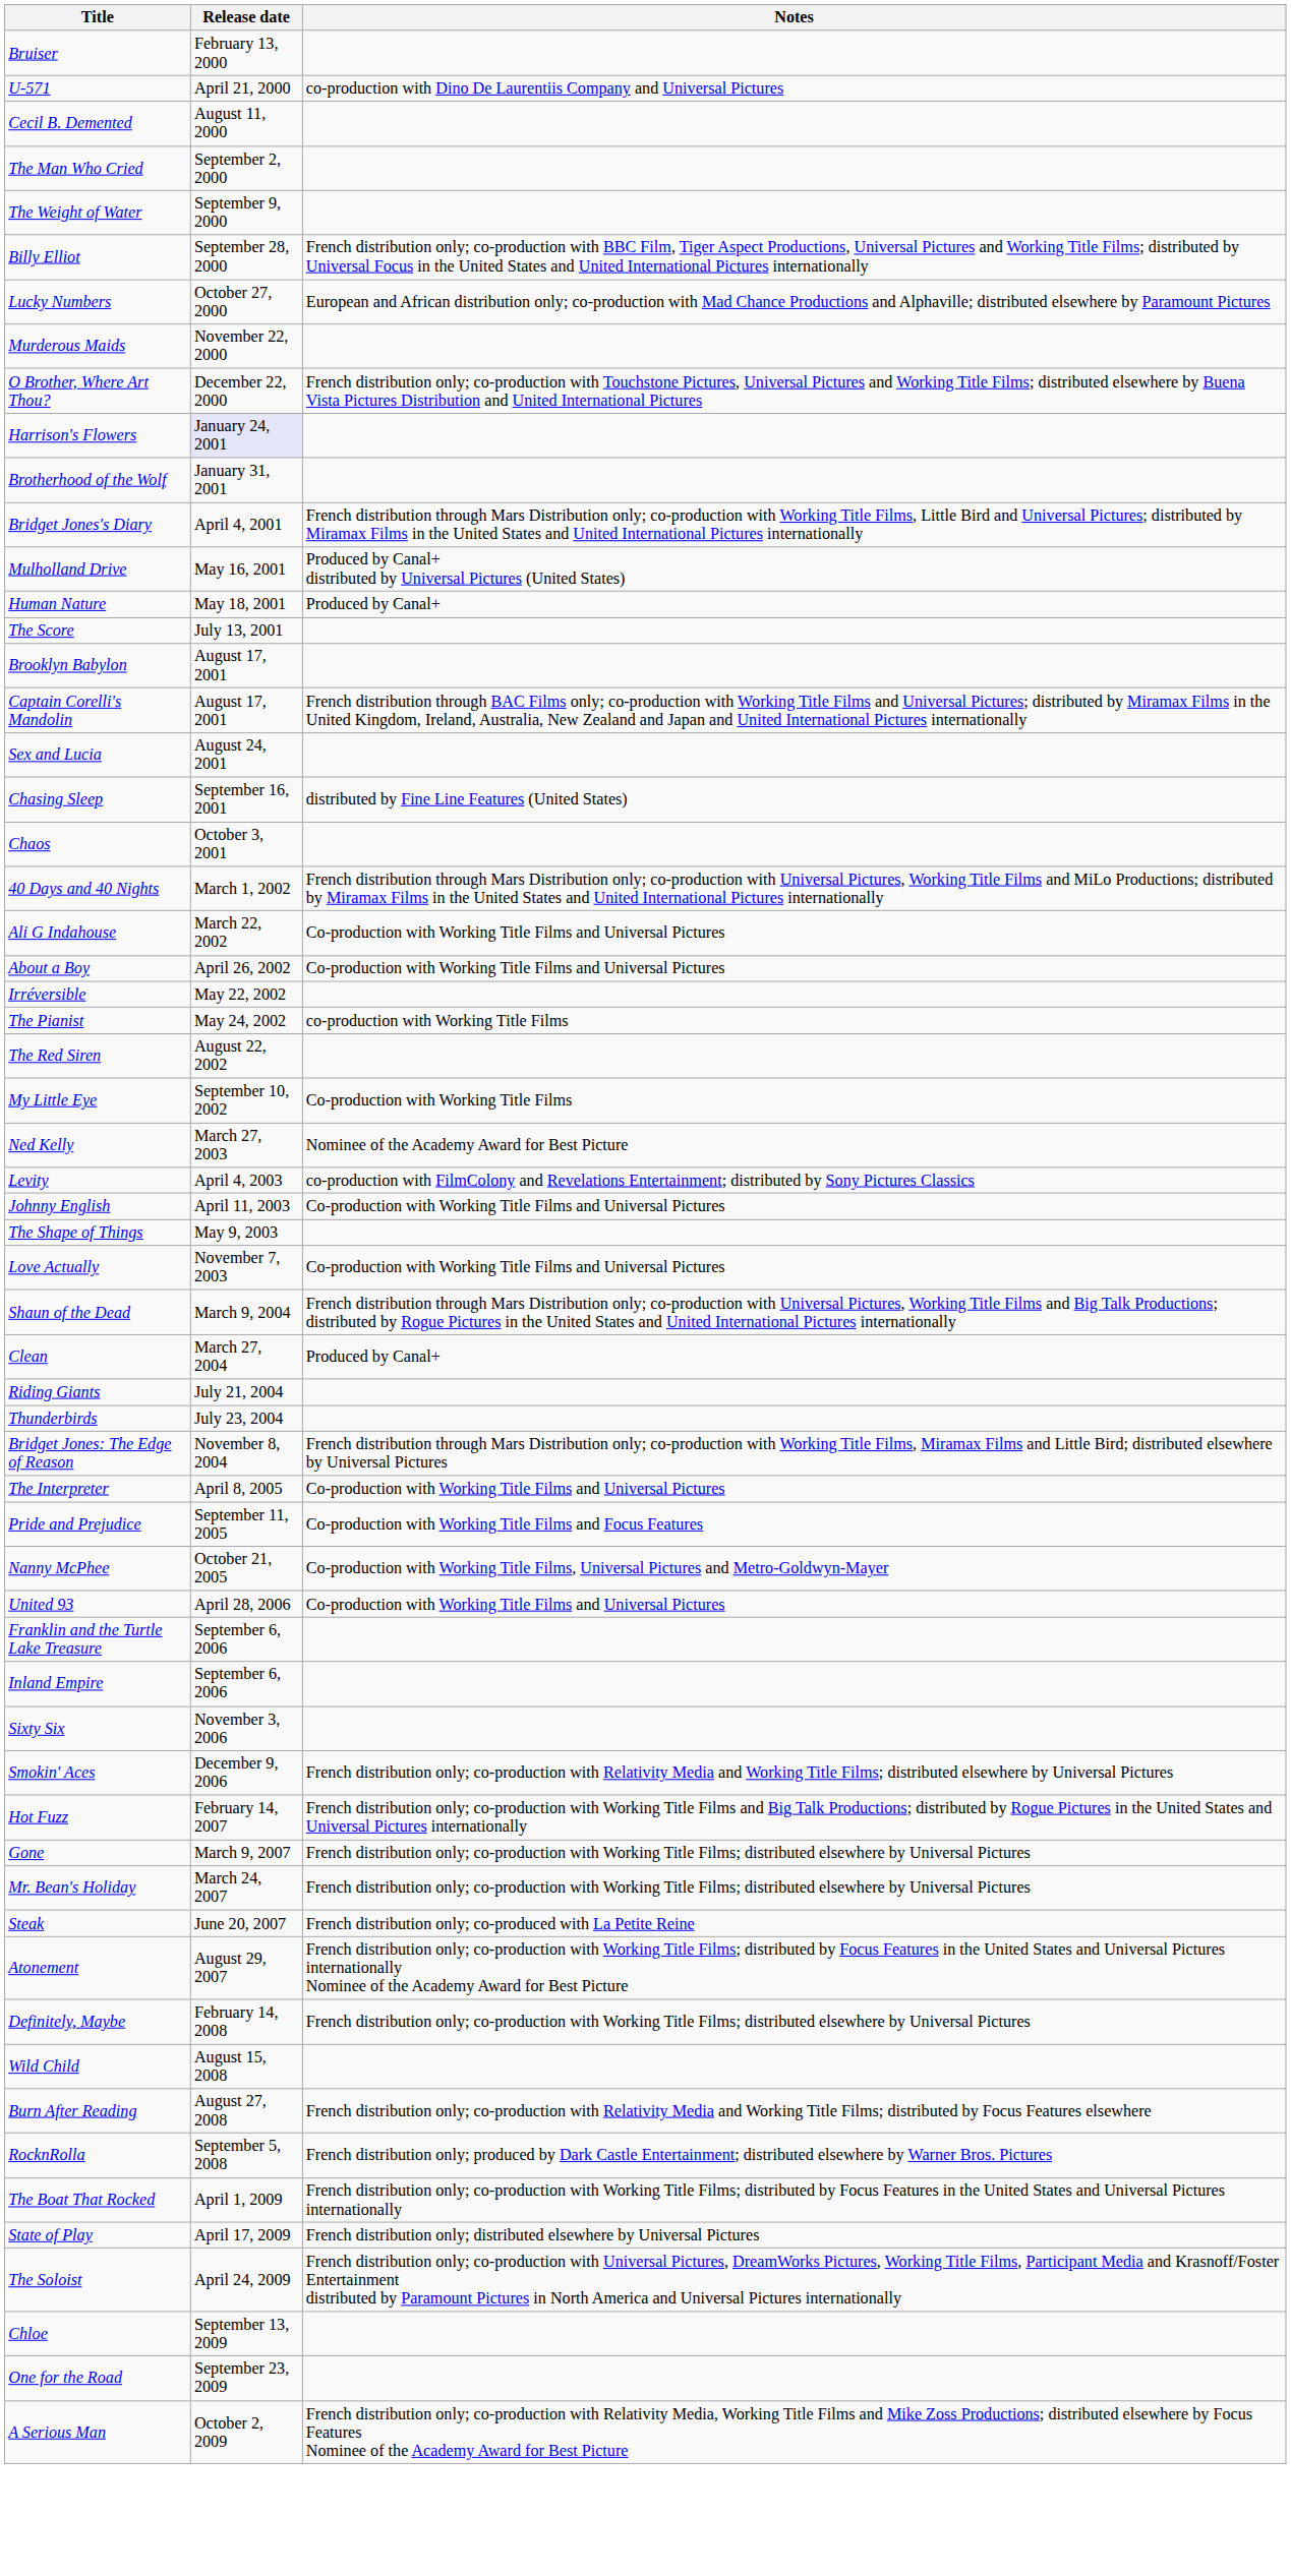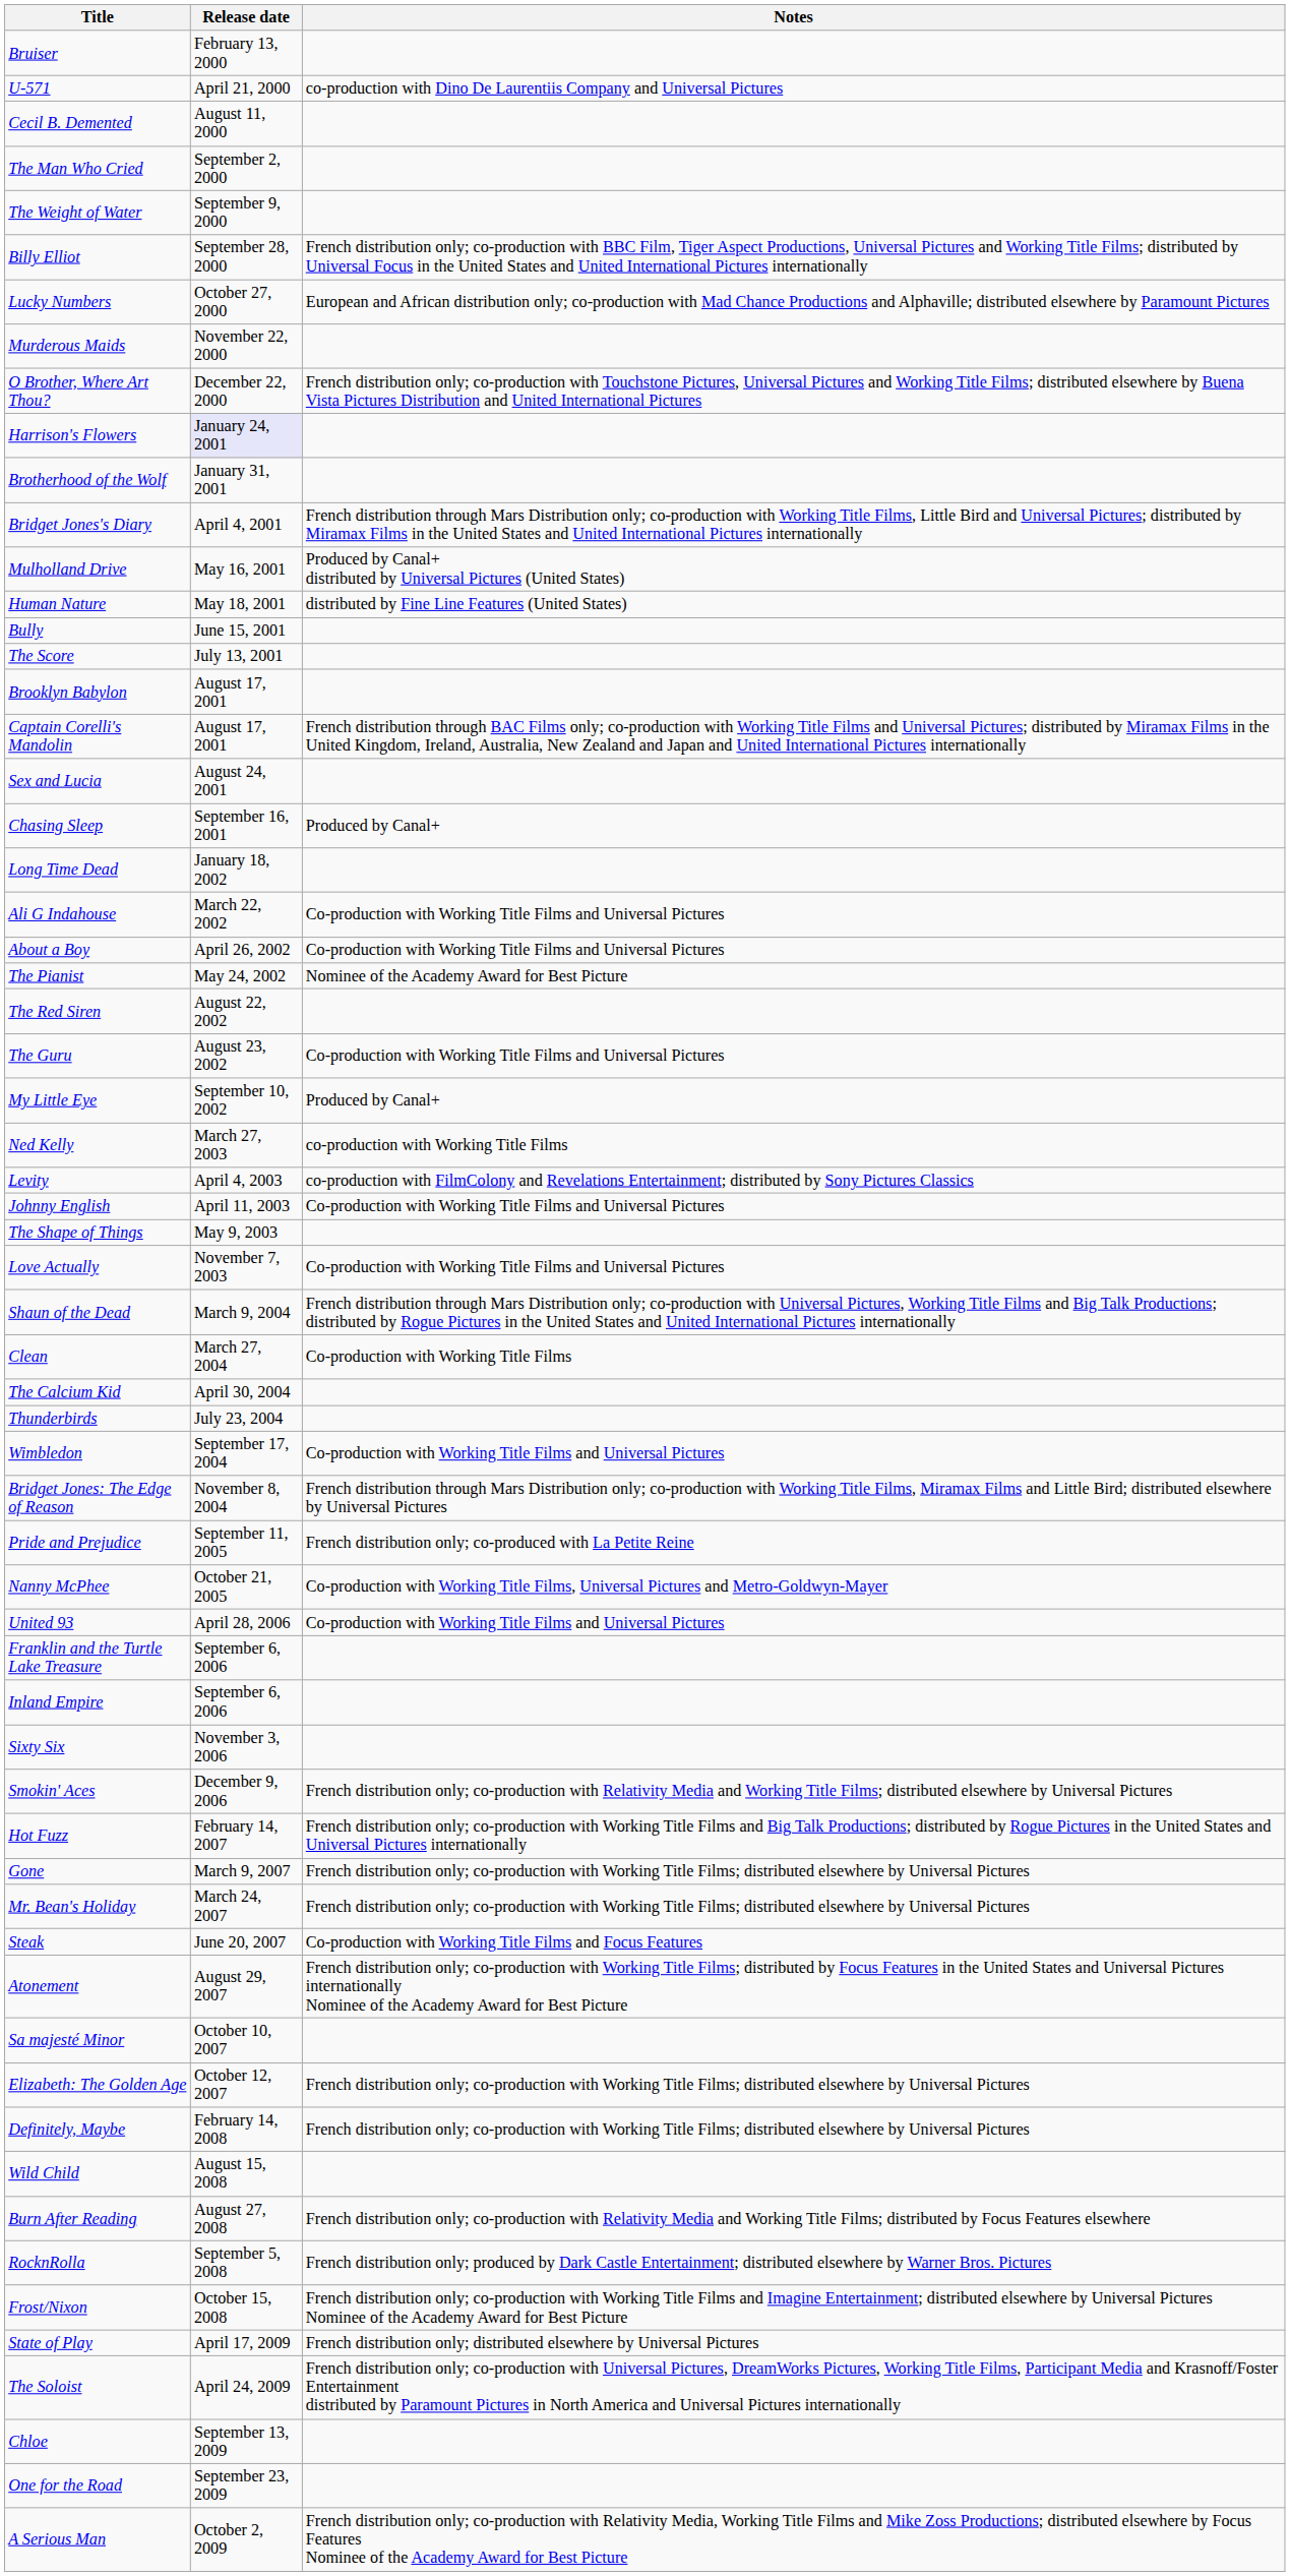 <table class="wikitable sortable">
 <tr>
 <th>Title</th>
 <th>Release date</th>
 <th>Notes</th>
 </tr>
 <tr>
 <td><em><a href='#'>Bruiser</a></em></td>
 <td>February 13, 2000</td>
 <td></td>
 </tr>
 <tr>
 <td><em><a href='#'>U-571</a></em></td>
 <td>April 21, 2000</td>
 <td>co-production with <a href='#'>Dino De Laurentiis Company</a> and <a href='#'>Universal Pictures</a></td>
 </tr>
 <tr>
 <td><em><a href='#'>Cecil B. Demented</a></em></td>
 <td>August 11, 2000</td>
 <td></td>
 </tr>
 <tr>
 <td><em><a href='#'>The Man Who Cried</a></em></td>
 <td>September 2, 2000</td>
 <td></td>
 </tr>
 <tr>
 <td><em><a href='#'>The Weight of Water</a></em></td>
 <td>September 9, 2000</td>
 <td></td>
 </tr>
 <tr>
 <td><em><a href='#'>Billy Elliot</a></em></td>
 <td>September 28, 2000</td>
 <td>French distribution only; co-production with <a href='#'>BBC Film</a>, <a href='#'>Tiger Aspect Productions</a>, <a href='#'>Universal Pictures</a> and <a href='#'>Working Title Films</a>; distributed by <a href='#'>Universal Focus</a> in the United States and <a href='#'>United International Pictures</a> internationally</td>
 </tr>
 <tr>
 <td><em><a href='#'>Lucky Numbers</a></em></td>
 <td>October 27, 2000</td>
 <td>European and African distribution only; co-production with <a href='#'>Mad Chance Productions</a> and Alphaville; distributed elsewhere by <a href='#'>Paramount Pictures</a></td>
 </tr>
 <tr>
 <td><em><a href='#'>Murderous Maids</a></em></td>
 <td>November 22, 2000</td>
 <td></td>
 </tr>
 <tr>
 <td><em><a href='#'>O Brother, Where Art Thou?</a></em></td>
 <td>December 22, 2000</td>
 <td>French distribution only; co-production with <a href='#'>Touchstone Pictures</a>, <a href='#'>Universal Pictures</a> and <a href='#'>Working Title Films</a>; distributed elsewhere by <a href='#'>Buena Vista Pictures Distribution</a> and <a href='#'>United International Pictures</a></td>
 </tr>
 <tr>
 <td><em><a href='#'>Harrison's Flowers</a></em></td>
 <td style="background: lavender;">January 24, 2001</td>
 <td></td>
 </tr>
 <tr>
 <td><em><a href='#'>Brotherhood of the Wolf</a></em></td>
 <td>January 31, 2001</td>
 <td></td>
 </tr>
 <tr>
 <td><em><a href='#'>Bridget Jones's Diary</a></em></td>
 <td>April 4, 2001</td>
 <td>French distribution through Mars Distribution only; co-production with <a href='#'>Working Title Films</a>, Little Bird and <a href='#'>Universal Pictures</a>; distributed by <a href='#'>Miramax Films</a> in the United States and <a href='#'>United International Pictures</a> internationally</td>
 </tr>
 <tr>
 <td><em><a href='#'>Mulholland Drive</a></em></td>
 <td>May 16, 2001</td>
 <td>Produced by Canal+<br>distributed by <a href='#'>Universal Pictures</a> (United States)</td>
 </tr>
 <tr>
 <td><em><a href='#'>Human Nature</a></em></td>
 <td>May 18, 2001</td>
-<td>Produced by Canal+</td>
+<td>distributed by <a href='#'>Fine Line Features</a> (United States)</td>
+</tr>
+<tr>
+<td><em><a href='#'>Bully</a></em></td>
+<td>June 15, 2001</td>
+<td></td>
 </tr>
 <tr>
 <td><em><a href='#'>The Score</a></em></td>
 <td>July 13, 2001</td>
 <td></td>
 </tr>
 <tr>
 <td><em><a href='#'>Brooklyn Babylon</a></em></td>
 <td>August 17, 2001</td>
 <td></td>
 </tr>
 <tr>
 <td><em><a href='#'>Captain Corelli's Mandolin</a></em></td>
 <td>August 17, 2001</td>
 <td>French distribution through <a href='#'>BAC Films</a> only; co-production with <a href='#'>Working Title Films</a> and <a href='#'>Universal Pictures</a>; distributed by <a href='#'>Miramax Films</a> in the United Kingdom, Ireland, Australia, New Zealand and Japan and <a href='#'>United International Pictures</a> internationally</td>
 </tr>
 <tr>
 <td><em><a href='#'>Sex and Lucia</a></em></td>
 <td>August 24, 2001</td>
 <td></td>
 </tr>
 <tr>
 <td><em><a href='#'>Chasing Sleep</a></em></td>
 <td>September 16, 2001</td>
-<td>distributed by <a href='#'>Fine Line Features</a> (United States)</td>
+<td>Produced by Canal+</td>
 </tr>
 <tr>
-<td><em><a href='#'>Chaos</a></em></td>
-<td>October 3, 2001</td>
+<td><em><a href='#'>Long Time Dead</a></em></td>
+<td>January 18, 2002</td>
 <td></td>
-</tr>
-<tr>
-<td><em><a href='#'>40 Days and 40 Nights</a></em></td>
-<td>March 1, 2002</td>
-<td>French distribution through Mars Distribution only; co-production with <a href='#'>Universal Pictures</a>, <a href='#'>Working Title Films</a> and MiLo Productions; distributed by <a href='#'>Miramax Films</a> in the United States and <a href='#'>United International Pictures</a> internationally</td>
 </tr>
 <tr>
 <td><em><a href='#'>Ali G Indahouse</a></em></td>
 <td>March 22, 2002</td>
 <td>Co-production with Working Title Films and Universal Pictures</td>
 </tr>
 <tr>
 <td><em><a href='#'>About a Boy</a></em></td>
 <td>April 26, 2002</td>
 <td>Co-production with Working Title Films and Universal Pictures</td>
 </tr>
 <tr>
-<td><em><a href='#'>Irréversible</a></em></td>
-<td>May 22, 2002</td>
-<td></td>
-</tr>
-<tr>
 <td><em><a href='#'>The Pianist</a></em></td>
 <td>May 24, 2002</td>
-<td>co-production with Working Title Films</td>
+<td>Nominee of the Academy Award for Best Picture</td>
 </tr>
 <tr>
 <td><em><a href='#'>The Red Siren</a></em></td>
 <td>August 22, 2002</td>
 <td></td>
 </tr>
 <tr>
+<td><em><a href='#'>The Guru</a></em></td>
+<td>August 23, 2002</td>
+<td>Co-production with Working Title Films and Universal Pictures</td>
+</tr>
+<tr>
 <td><em><a href='#'>My Little Eye</a></em></td>
 <td>September 10, 2002</td>
-<td>Co-production with Working Title Films</td>
+<td>Produced by Canal+</td>
 </tr>
 <tr>
 <td><em><a href='#'>Ned Kelly</a></em></td>
 <td>March 27, 2003</td>
-<td>Nominee of the Academy Award for Best Picture</td>
+<td>co-production with Working Title Films</td>
 </tr>
 <tr>
 <td><em><a href='#'>Levity</a></em></td>
 <td>April 4, 2003</td>
 <td>co-production with <a href='#'>FilmColony</a> and <a href='#'>Revelations Entertainment</a>; distributed by <a href='#'>Sony Pictures Classics</a></td>
 </tr>
 <tr>
 <td><em><a href='#'>Johnny English</a></em></td>
 <td>April 11, 2003</td>
 <td>Co-production with Working Title Films and Universal Pictures</td>
 </tr>
 <tr>
 <td><em><a href='#'>The Shape of Things</a></em></td>
 <td>May 9, 2003</td>
 <td></td>
 </tr>
 <tr>
 <td><em><a href='#'>Love Actually</a></em></td>
 <td>November 7, 2003</td>
 <td>Co-production with Working Title Films and Universal Pictures</td>
 </tr>
 <tr>
 <td><em><a href='#'>Shaun of the Dead</a></em></td>
 <td>March 9, 2004</td>
 <td>French distribution through Mars Distribution only; co-production with <a href='#'>Universal Pictures</a>, <a href='#'>Working Title Films</a> and <a href='#'>Big Talk Productions</a>; distributed by <a href='#'>Rogue Pictures</a> in the United States and <a href='#'>United International Pictures</a> internationally</td>
 </tr>
 <tr>
 <td><em><a href='#'>Clean</a></em></td>
 <td>March 27, 2004</td>
-<td>Produced by Canal+</td>
+<td>Co-production with Working Title Films</td>
 </tr>
 <tr>
-<td><em><a href='#'>Riding Giants</a></em></td>
-<td>July 21, 2004</td>
+<td><em><a href='#'>The Calcium Kid</a></em></td>
+<td>April 30, 2004</td>
 <td></td>
 </tr>
 <tr>
 <td><em><a href='#'>Thunderbirds</a></em></td>
 <td>July 23, 2004</td>
 <td></td>
 </tr>
 <tr>
+<td><em><a href='#'>Wimbledon</a></em></td>
+<td>September 17, 2004</td>
+<td>Co-production with <a href='#'>Working Title Films</a> and <a href='#'>Universal Pictures</a></td>
+</tr>
+<tr>
 <td><em><a href='#'>Bridget Jones: The Edge of Reason</a></em></td>
 <td>November 8, 2004</td>
 <td>French distribution through Mars Distribution only; co-production with <a href='#'>Working Title Films</a>, <a href='#'>Miramax Films</a> and Little Bird; distributed elsewhere by Universal Pictures</td>
 </tr>
 <tr>
-<td><em><a href='#'>The Interpreter</a></em></td>
-<td>April 8, 2005</td>
-<td>Co-production with <a href='#'>Working Title Films</a> and <a href='#'>Universal Pictures</a></td>
-</tr>
-<tr>
 <td><em><a href='#'>Pride and Prejudice</a></em></td>
 <td>September 11, 2005</td>
-<td>Co-production with <a href='#'>Working Title Films</a> and <a href='#'>Focus Features</a></td>
+<td>French distribution only; co-produced with <a href='#'>La Petite Reine</a></td>
 </tr>
 <tr>
 <td><em><a href='#'>Nanny McPhee</a></em></td>
 <td>October 21, 2005</td>
 <td>Co-production with <a href='#'>Working Title Films</a>, <a href='#'>Universal Pictures</a> and <a href='#'>Metro-Goldwyn-Mayer</a></td>
 </tr>
 <tr>
 <td><em><a href='#'>United 93</a></em></td>
 <td>April 28, 2006</td>
 <td>Co-production with <a href='#'>Working Title Films</a> and <a href='#'>Universal Pictures</a></td>
 </tr>
 <tr>
 <td><em><a href='#'>Franklin and the Turtle Lake Treasure</a></em></td>
 <td>September 6, 2006</td>
 <td></td>
 </tr>
 <tr>
 <td><em><a href='#'>Inland Empire</a></em></td>
 <td>September 6, 2006</td>
 <td></td>
 </tr>
 <tr>
 <td><em><a href='#'>Sixty Six</a></em></td>
 <td>November 3, 2006</td>
 <td></td>
 </tr>
 <tr>
 <td><em><a href='#'>Smokin' Aces</a></em></td>
 <td>December 9, 2006</td>
 <td>French distribution only; co-production with <a href='#'>Relativity Media</a> and <a href='#'>Working Title Films</a>; distributed elsewhere by Universal Pictures</td>
 </tr>
 <tr>
 <td><em><a href='#'>Hot Fuzz</a></em></td>
 <td>February 14, 2007</td>
 <td>French distribution only; co-production with Working Title Films and <a href='#'>Big Talk Productions</a>; distributed by <a href='#'>Rogue Pictures</a> in the United States and <a href='#'>Universal Pictures</a> internationally</td>
 </tr>
 <tr>
 <td><em><a href='#'>Gone</a></em></td>
 <td>March 9, 2007</td>
 <td>French distribution only; co-production with Working Title Films; distributed elsewhere by Universal Pictures</td>
 </tr>
 <tr>
 <td><em><a href='#'>Mr. Bean's Holiday</a></em></td>
 <td>March 24, 2007</td>
 <td>French distribution only; co-production with Working Title Films; distributed elsewhere by Universal Pictures</td>
 </tr>
 <tr>
 <td><em><a href='#'>Steak</a></em></td>
 <td>June 20, 2007</td>
-<td>French distribution only; co-produced with <a href='#'>La Petite Reine</a></td>
+<td>Co-production with <a href='#'>Working Title Films</a> and <a href='#'>Focus Features</a></td>
 </tr>
 <tr>
 <td><em><a href='#'>Atonement</a></em></td>
 <td>August 29, 2007</td>
 <td>French distribution only; co-production with <a href='#'>Working Title Films</a>; distributed by <a href='#'>Focus Features</a> in the United States and Universal Pictures internationally<br>Nominee of the Academy Award for Best Picture</td>
+</tr>
+<tr>
+<td><em><a href='#'>Sa majesté Minor</a></em></td>
+<td>October 10, 2007</td>
+<td></td>
+</tr>
+<tr>
+<td><em><a href='#'>Elizabeth: The Golden Age</a></em></td>
+<td>October 12, 2007</td>
+<td>French distribution only; co-production with Working Title Films; distributed elsewhere by Universal Pictures</td>
 </tr>
 <tr>
 <td><em><a href='#'>Definitely, Maybe</a></em></td>
 <td>February 14, 2008</td>
 <td>French distribution only; co-production with Working Title Films; distributed elsewhere by Universal Pictures</td>
 </tr>
 <tr>
 <td><em><a href='#'>Wild Child</a></em></td>
 <td>August 15, 2008</td>
 <td></td>
 </tr>
 <tr>
 <td><em><a href='#'>Burn After Reading</a></em></td>
 <td>August 27, 2008</td>
 <td>French distribution only; co-production with <a href='#'>Relativity Media</a> and Working Title Films; distributed by Focus Features elsewhere</td>
 </tr>
 <tr>
 <td><em><a href='#'>RocknRolla</a></em></td>
 <td>September 5, 2008</td>
 <td>French distribution only; produced by <a href='#'>Dark Castle Entertainment</a>; distributed elsewhere by <a href='#'>Warner Bros. Pictures</a></td>
 </tr>
 <tr>
-<td><em><a href='#'>The Boat That Rocked</a></em></td>
-<td>April 1, 2009</td>
-<td>French distribution only; co-production with Working Title Films; distributed by Focus Features in the United States and Universal Pictures internationally</td>
+<td><em><a href='#'>Frost/Nixon</a></em></td>
+<td>October 15, 2008</td>
+<td>French distribution only; co-production with Working Title Films and <a href='#'>Imagine Entertainment</a>; distributed elsewhere by Universal Pictures<br>Nominee of the Academy Award for Best Picture</td>
 </tr>
 <tr>
 <td><em><a href='#'>State of Play</a></em></td>
 <td>April 17, 2009</td>
 <td>French distribution only; distributed elsewhere by Universal Pictures</td>
 </tr>
 <tr>
 <td><em><a href='#'>The Soloist</a></em></td>
 <td>April 24, 2009</td>
 <td>French distribution only; co-production with <a href='#'>Universal Pictures</a>, <a href='#'>DreamWorks Pictures</a>, <a href='#'>Working Title Films</a>, <a href='#'>Participant Media</a> and Krasnoff/Foster Entertainment<br>distributed by <a href='#'>Paramount Pictures</a> in North America and Universal Pictures internationally</td>
 </tr>
 <tr>
 <td><em><a href='#'>Chloe</a></em></td>
 <td>September 13, 2009</td>
 <td></td>
 </tr>
 <tr>
 <td><em><a href='#'>One for the Road</a></em></td>
 <td>September 23, 2009</td>
 <td></td>
 </tr>
 <tr>
 <td><em><a href='#'>A Serious Man</a></em></td>
 <td>October 2, 2009</td>
 <td>French distribution only; co-production with Relativity Media, Working Title Films and <a href='#'>Mike Zoss Productions</a>; distributed elsewhere by Focus Features<br>Nominee of the <a href='#'>Academy Award for Best Picture</a></td>
 </tr>
 </table>
